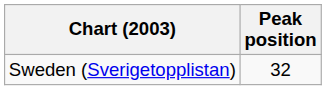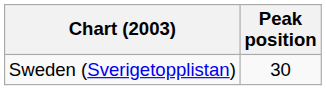 <table class="wikitable">
 <tr>
 <th>Chart (2003)</th>
 <th>Peak<br>position</th>
 </tr>
 <tr>
 <td>Sweden (<a href='#'>Sverigetopplistan</a>)</td>
-<td align="center">32</td>
+<td align="center">30</td>
 </tr>
 </table>
